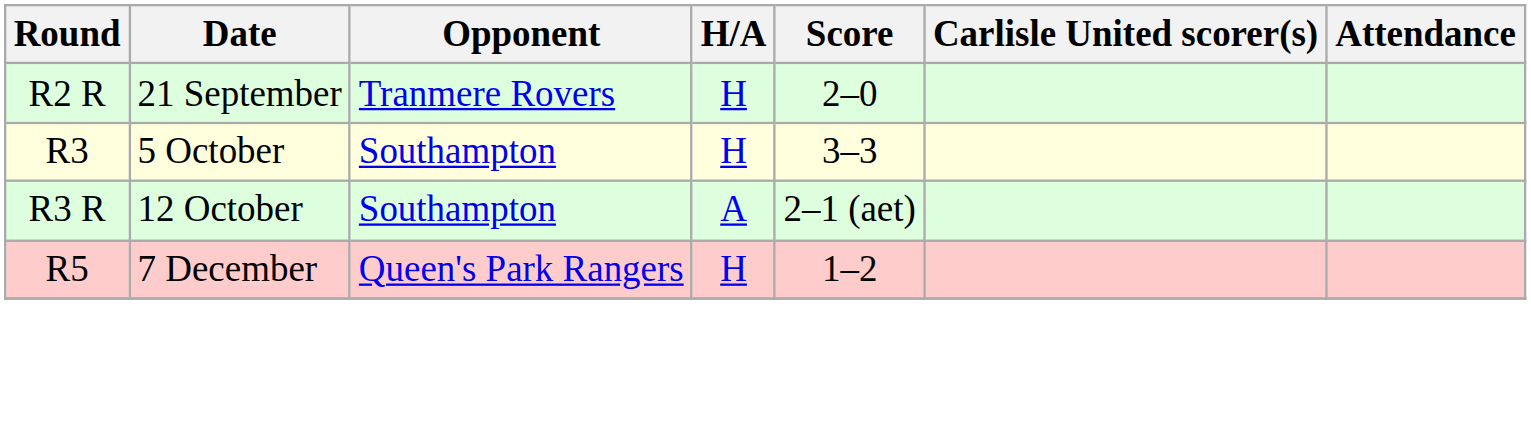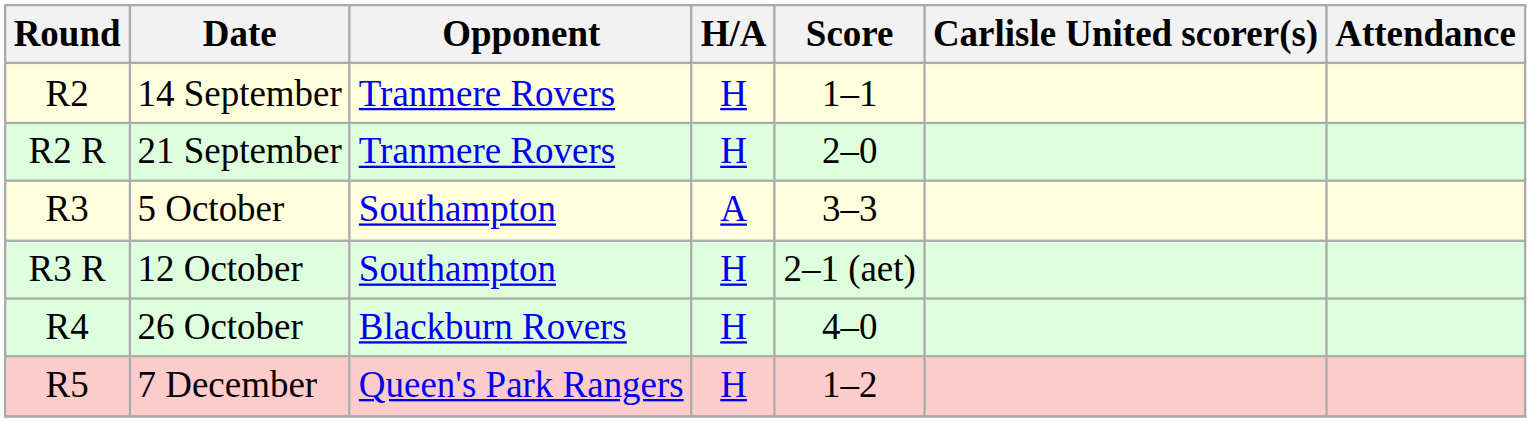 <table class="wikitable" style="text-align:center">
 <tr>
 <th>Round</th>
 <th>Date</th>
 <th>Opponent</th>
 <th>H/A</th>
 <th>Score</th>
 <th>Carlisle United scorer(s)</th>
 <th>Attendance</th>
+</tr>
+<tr bgcolor=#ffffdd>
+<td>R2</td>
+<td align=left>14 September</td>
+<td align=left><a href='#'>Tranmere Rovers</a></td>
+<td><a href='#'>H</a></td>
+<td>1–1</td>
+<td align=left></td>
+<td></td>
 </tr>
 <tr bgcolor=#ddffdd>
 <td>R2 R</td>
 <td align=left>21 September</td>
 <td align=left><a href='#'>Tranmere Rovers</a></td>
 <td><a href='#'>H</a></td>
 <td>2–0</td>
 <td align=left></td>
 <td></td>
 </tr>
 <tr bgcolor=#ffffdd>
 <td>R3</td>
 <td align=left>5 October</td>
 <td align=left><a href='#'>Southampton</a></td>
-<td><a href='#'>H</a></td>
+<td><a href='#'>A</a></td>
 <td>3–3</td>
 <td align=left></td>
 <td></td>
 </tr>
 <tr bgcolor=#ddffdd>
 <td>R3 R</td>
 <td align=left>12 October</td>
 <td align=left><a href='#'>Southampton</a></td>
-<td><a href='#'>A</a></td>
+<td><a href='#'>H</a></td>
 <td>2–1 (aet)</td>
+<td align=left></td>
+<td></td>
+</tr>
+<tr bgcolor=#ddffdd>
+<td>R4</td>
+<td align=left>26 October</td>
+<td align=left><a href='#'>Blackburn Rovers</a></td>
+<td><a href='#'>H</a></td>
+<td>4–0</td>
 <td align=left></td>
 <td></td>
 </tr>
 <tr bgcolor=#FFCCCC>
 <td>R5</td>
 <td align=left>7 December</td>
 <td align=left><a href='#'>Queen's Park Rangers</a></td>
 <td><a href='#'>H</a></td>
 <td>1–2</td>
 <td align=left></td>
 <td></td>
 </tr>
 <tr>
 </tr>
 </table>
